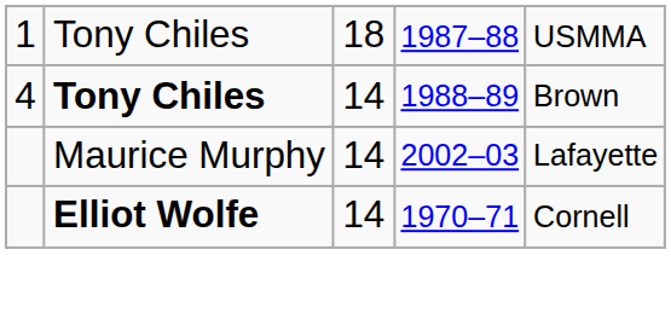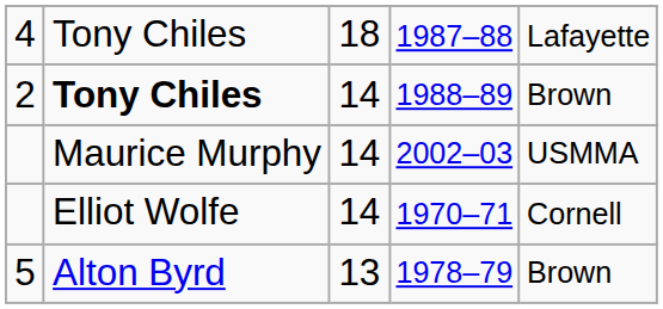 <table class="wikitable">
 <tr>
 </tr>
 <tr>
-<td>1</td>
+<td>4</td>
 <td>Tony Chiles</td>
 <td>18</td>
 <td style="font-size:80%;"><a href='#'>1987–88</a></td>
-<td style="font-size:80%;">USMMA</td>
+<td style="font-size:80%;">Lafayette</td>
 </tr>
 <tr>
-<td>4</td>
+<td>2</td>
 <td><strong>Tony Chiles</strong></td>
 <td>14</td>
 <td style="font-size:80%;"><a href='#'>1988–89</a></td>
 <td style="font-size:80%;">Brown</td>
 </tr>
 <tr>
 <td></td>
 <td>Maurice Murphy</td>
 <td>14</td>
 <td style="font-size:80%;"><a href='#'>2002–03</a></td>
-<td style="font-size:80%;">Lafayette</td>
+<td style="font-size:80%;">USMMA</td>
 </tr>
 <tr>
 <td></td>
-<td><strong>Elliot Wolfe</strong></td>
+<td>Elliot Wolfe</td>
 <td>14</td>
 <td style="font-size:80%;"><a href='#'>1970–71</a></td>
 <td style="font-size:80%;">Cornell</td>
 </tr>
+<tr>
+<td>5</td>
+<td><a href='#'>Alton Byrd</a></td>
+<td>13</td>
+<td style="font-size:80%;"><a href='#'>1978–79</a></td>
+<td style="font-size:80%;">Brown</td>
+</tr>
 </table>
